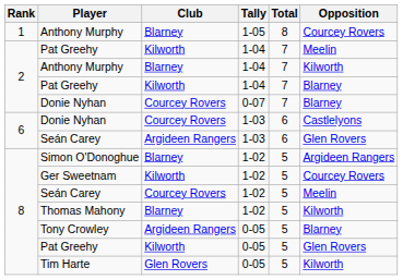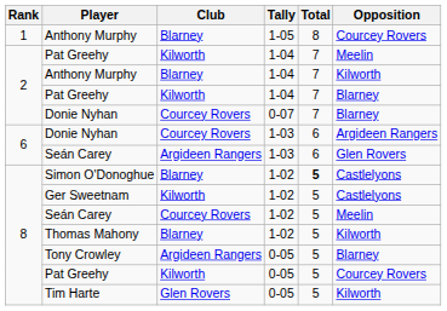 <table class="wikitable">
 <tr>
 <th>Rank</th>
 <th>Player</th>
 <th>Club</th>
 <th>Tally</th>
 <th>Total</th>
 <th>Opposition</th>
 </tr>
 <tr>
 <td rowspan="1" style="text-align:center;">1</td>
 <td>Anthony Murphy</td>
 <td><a href='#'>Blarney</a></td>
 <td align=center>1-05</td>
 <td align=center>8</td>
 <td><a href='#'>Courcey Rovers</a></td>
 </tr>
 <tr>
 <td rowspan="4" style="text-align:center;">2</td>
 <td>Pat Greehy</td>
 <td><a href='#'>Kilworth</a></td>
 <td align=center>1-04</td>
 <td align=center>7</td>
 <td><a href='#'>Meelin</a></td>
 </tr>
 <tr>
 <td>Anthony Murphy</td>
 <td><a href='#'>Blarney</a></td>
 <td align=center>1-04</td>
 <td align=center>7</td>
 <td><a href='#'>Kilworth</a></td>
 </tr>
 <tr>
 <td>Pat Greehy</td>
 <td><a href='#'>Kilworth</a></td>
 <td align=center>1-04</td>
 <td align=center>7</td>
 <td><a href='#'>Blarney</a></td>
 </tr>
 <tr>
 <td>Donie Nyhan</td>
 <td><a href='#'>Courcey Rovers</a></td>
 <td align=center>0-07</td>
 <td align=center>7</td>
 <td><a href='#'>Blarney</a></td>
 </tr>
 <tr>
 <td rowspan="2" style="text-align:center;">6</td>
 <td>Donie Nyhan</td>
 <td><a href='#'>Courcey Rovers</a></td>
 <td align=center>1-03</td>
 <td align=center>6</td>
-<td><a href='#'>Castlelyons</a></td>
+<td><a href='#'>Argideen Rangers</a></td>
 </tr>
 <tr>
 <td>Seán Carey</td>
 <td><a href='#'>Argideen Rangers</a></td>
 <td align=center>1-03</td>
 <td align=center>6</td>
 <td><a href='#'>Glen Rovers</a></td>
 </tr>
 <tr>
 <td rowspan="7" style="text-align:center;">8</td>
 <td>Simon O'Donoghue</td>
 <td><a href='#'>Blarney</a></td>
 <td align=center>1-02</td>
-<td align=center>5</td>
-<td><a href='#'>Argideen Rangers</a></td>
+<td align=center><strong>5</strong></td>
+<td><a href='#'>Castlelyons</a></td>
 </tr>
 <tr>
 <td>Ger Sweetnam</td>
 <td><a href='#'>Kilworth</a></td>
 <td align=center>1-02</td>
 <td align=center>5</td>
-<td><a href='#'>Courcey Rovers</a></td>
+<td><a href='#'>Castlelyons</a></td>
 </tr>
 <tr>
 <td>Seán Carey</td>
 <td><a href='#'>Courcey Rovers</a></td>
 <td align=center>1-02</td>
 <td align=center>5</td>
 <td><a href='#'>Meelin</a></td>
 </tr>
 <tr>
 <td>Thomas Mahony</td>
 <td><a href='#'>Blarney</a></td>
 <td align=center>1-02</td>
 <td align=center>5</td>
 <td><a href='#'>Kilworth</a></td>
 </tr>
 <tr>
 <td>Tony Crowley</td>
 <td><a href='#'>Argideen Rangers</a></td>
 <td align=center>0-05</td>
 <td align=center>5</td>
 <td><a href='#'>Blarney</a></td>
 </tr>
 <tr>
 <td>Pat Greehy</td>
 <td><a href='#'>Kilworth</a></td>
 <td align=center>0-05</td>
 <td align=center>5</td>
-<td><a href='#'>Glen Rovers</a></td>
+<td><a href='#'>Courcey Rovers</a></td>
 </tr>
 <tr>
 <td>Tim Harte</td>
 <td><a href='#'>Glen Rovers</a></td>
 <td align=center>0-05</td>
 <td align=center>5</td>
 <td><a href='#'>Kilworth</a></td>
 </tr>
 </table>
